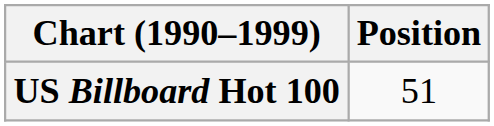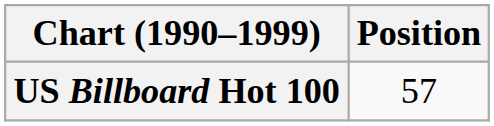 <table class="wikitable plainrowheaders" style="text-align:center">
 <tr>
 <th>Chart (1990–1999)</th>
 <th>Position</th>
 </tr>
 <tr>
 <th scope="row">US <em>Billboard</em> Hot 100</th>
-<td>51</td>
+<td>57</td>
 </tr>
 </table>
